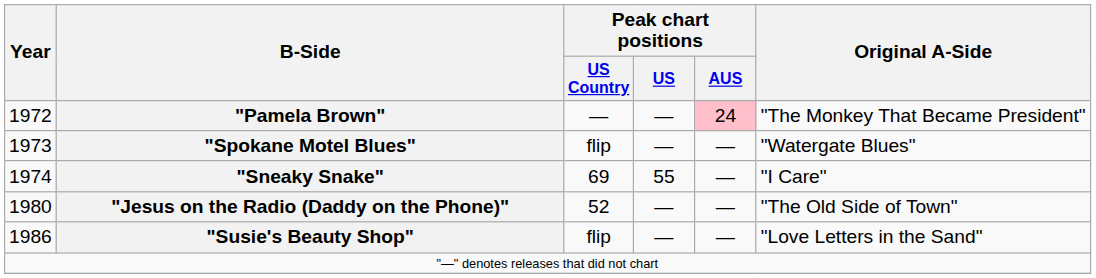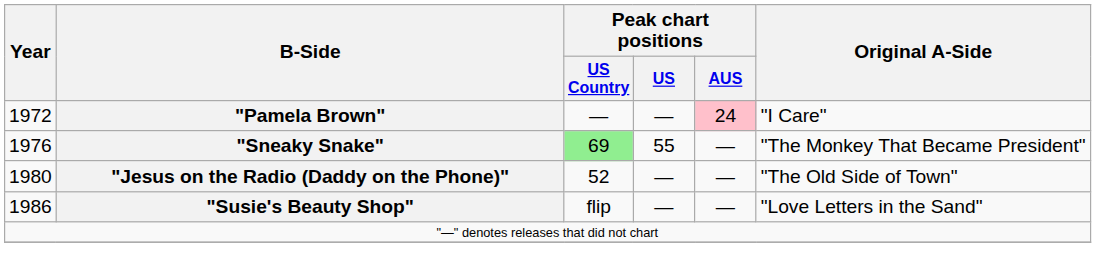 <table class="wikitable plainrowheaders" style="text-align:center;">
 <tr>
 <th rowspan="2">Year</th>
 <th rowspan="2" style="width:26em;">B-Side</th>
 <th colspan="3">Peak chart<br>positions</th>
 <th rowspan="2">Original A-Side</th>
 </tr>
 <tr style="font-size:smaller;">
 <th width="45"><a href='#'>US Country</a></th>
 <th width="45"><a href='#'>US</a></th>
 <th width="45"><a href='#'>AUS</a></th>
 </tr>
 <tr>
 <td>1972</td>
 <th scope="row">"Pamela Brown"</th>
 <td>—</td>
 <td>—</td>
 <td style="background: pink;">24</td>
-<td align="left">"The Monkey That Became President"</td>
+<td align="left">"I Care"</td>
 </tr>
 <tr>
-<td>1973</td>
-<th scope="row">"Spokane Motel Blues"</th>
-<td>flip</td>
-<td>—</td>
-<td>—</td>
-<td align="left">"Watergate Blues"</td>
-</tr>
-<tr>
-<td>1974</td>
+<td>1976</td>
 <th scope="row">"Sneaky Snake"</th>
-<td>69</td>
+<td style="background: lightgreen;">69</td>
 <td>55</td>
 <td>—</td>
-<td align="left">"I Care"</td>
+<td align="left">"The Monkey That Became President"</td>
 </tr>
 <tr>
 <td>1980</td>
 <th scope="row">"Jesus on the Radio (Daddy on the Phone)"</th>
 <td>52</td>
 <td>—</td>
 <td>—</td>
 <td align="left">"The Old Side of Town"</td>
 </tr>
 <tr>
 <td>1986</td>
 <th scope="row">"Susie's Beauty Shop"</th>
 <td>flip</td>
 <td>—</td>
 <td>—</td>
 <td align="left">"Love Letters in the Sand"</td>
 </tr>
 <tr>
 <td colspan="6" style="font-size: 8pt">"—" denotes releases that did not chart</td>
 </tr>
 <tr>
 </tr>
 </table>
